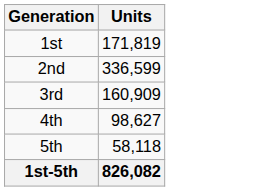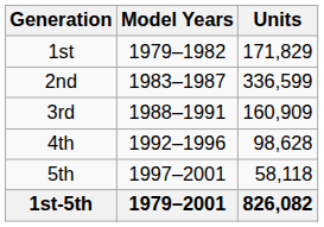 <table class="wikitable" style="text-align:center">
 <tr>
 <th>Generation</th>
+<th>Model Years</th>
 <th>Units</th>
 </tr>
 <tr>
 <td>1st</td>
-<td align=right>171,819</td>
+<td>1979–1982</td>
+<td align=right>171,829</td>
 </tr>
 <tr>
 <td>2nd</td>
+<td>1983–1987</td>
 <td align=right>336,599</td>
 </tr>
 <tr>
 <td>3rd</td>
+<td>1988–1991</td>
 <td align=right>160,909</td>
 </tr>
 <tr>
 <td>4th</td>
-<td align=right>98,627</td>
+<td>1992–1996</td>
+<td align=right>98,628</td>
 </tr>
 <tr>
 <td>5th</td>
+<td>1997–2001</td>
 <td align=right>58,118</td>
 </tr>
 <tr>
 <th>1st-5th</th>
+<th>1979–2001</th>
 <th align="right">826,082</th>
 </tr>
 </table>
